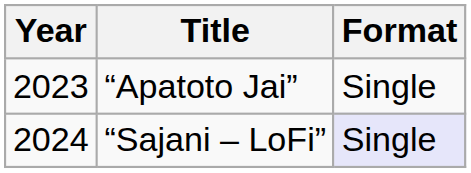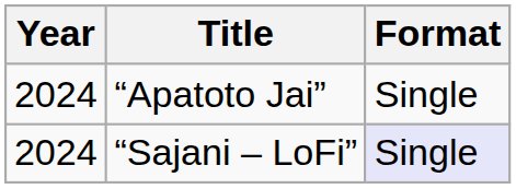 <table class="wikitable sortable">
 <tr>
 <th>Year</th>
 <th>Title</th>
 <th>Format</th>
 </tr>
 <tr>
-<td>2023</td>
+<td>2024</td>
 <td>“Apatoto Jai”</td>
 <td>Single</td>
 </tr>
 <tr>
 <td>2024</td>
 <td>“Sajani – LoFi”</td>
 <td style="background: lavender;">Single</td>
 </tr>
 </table>
